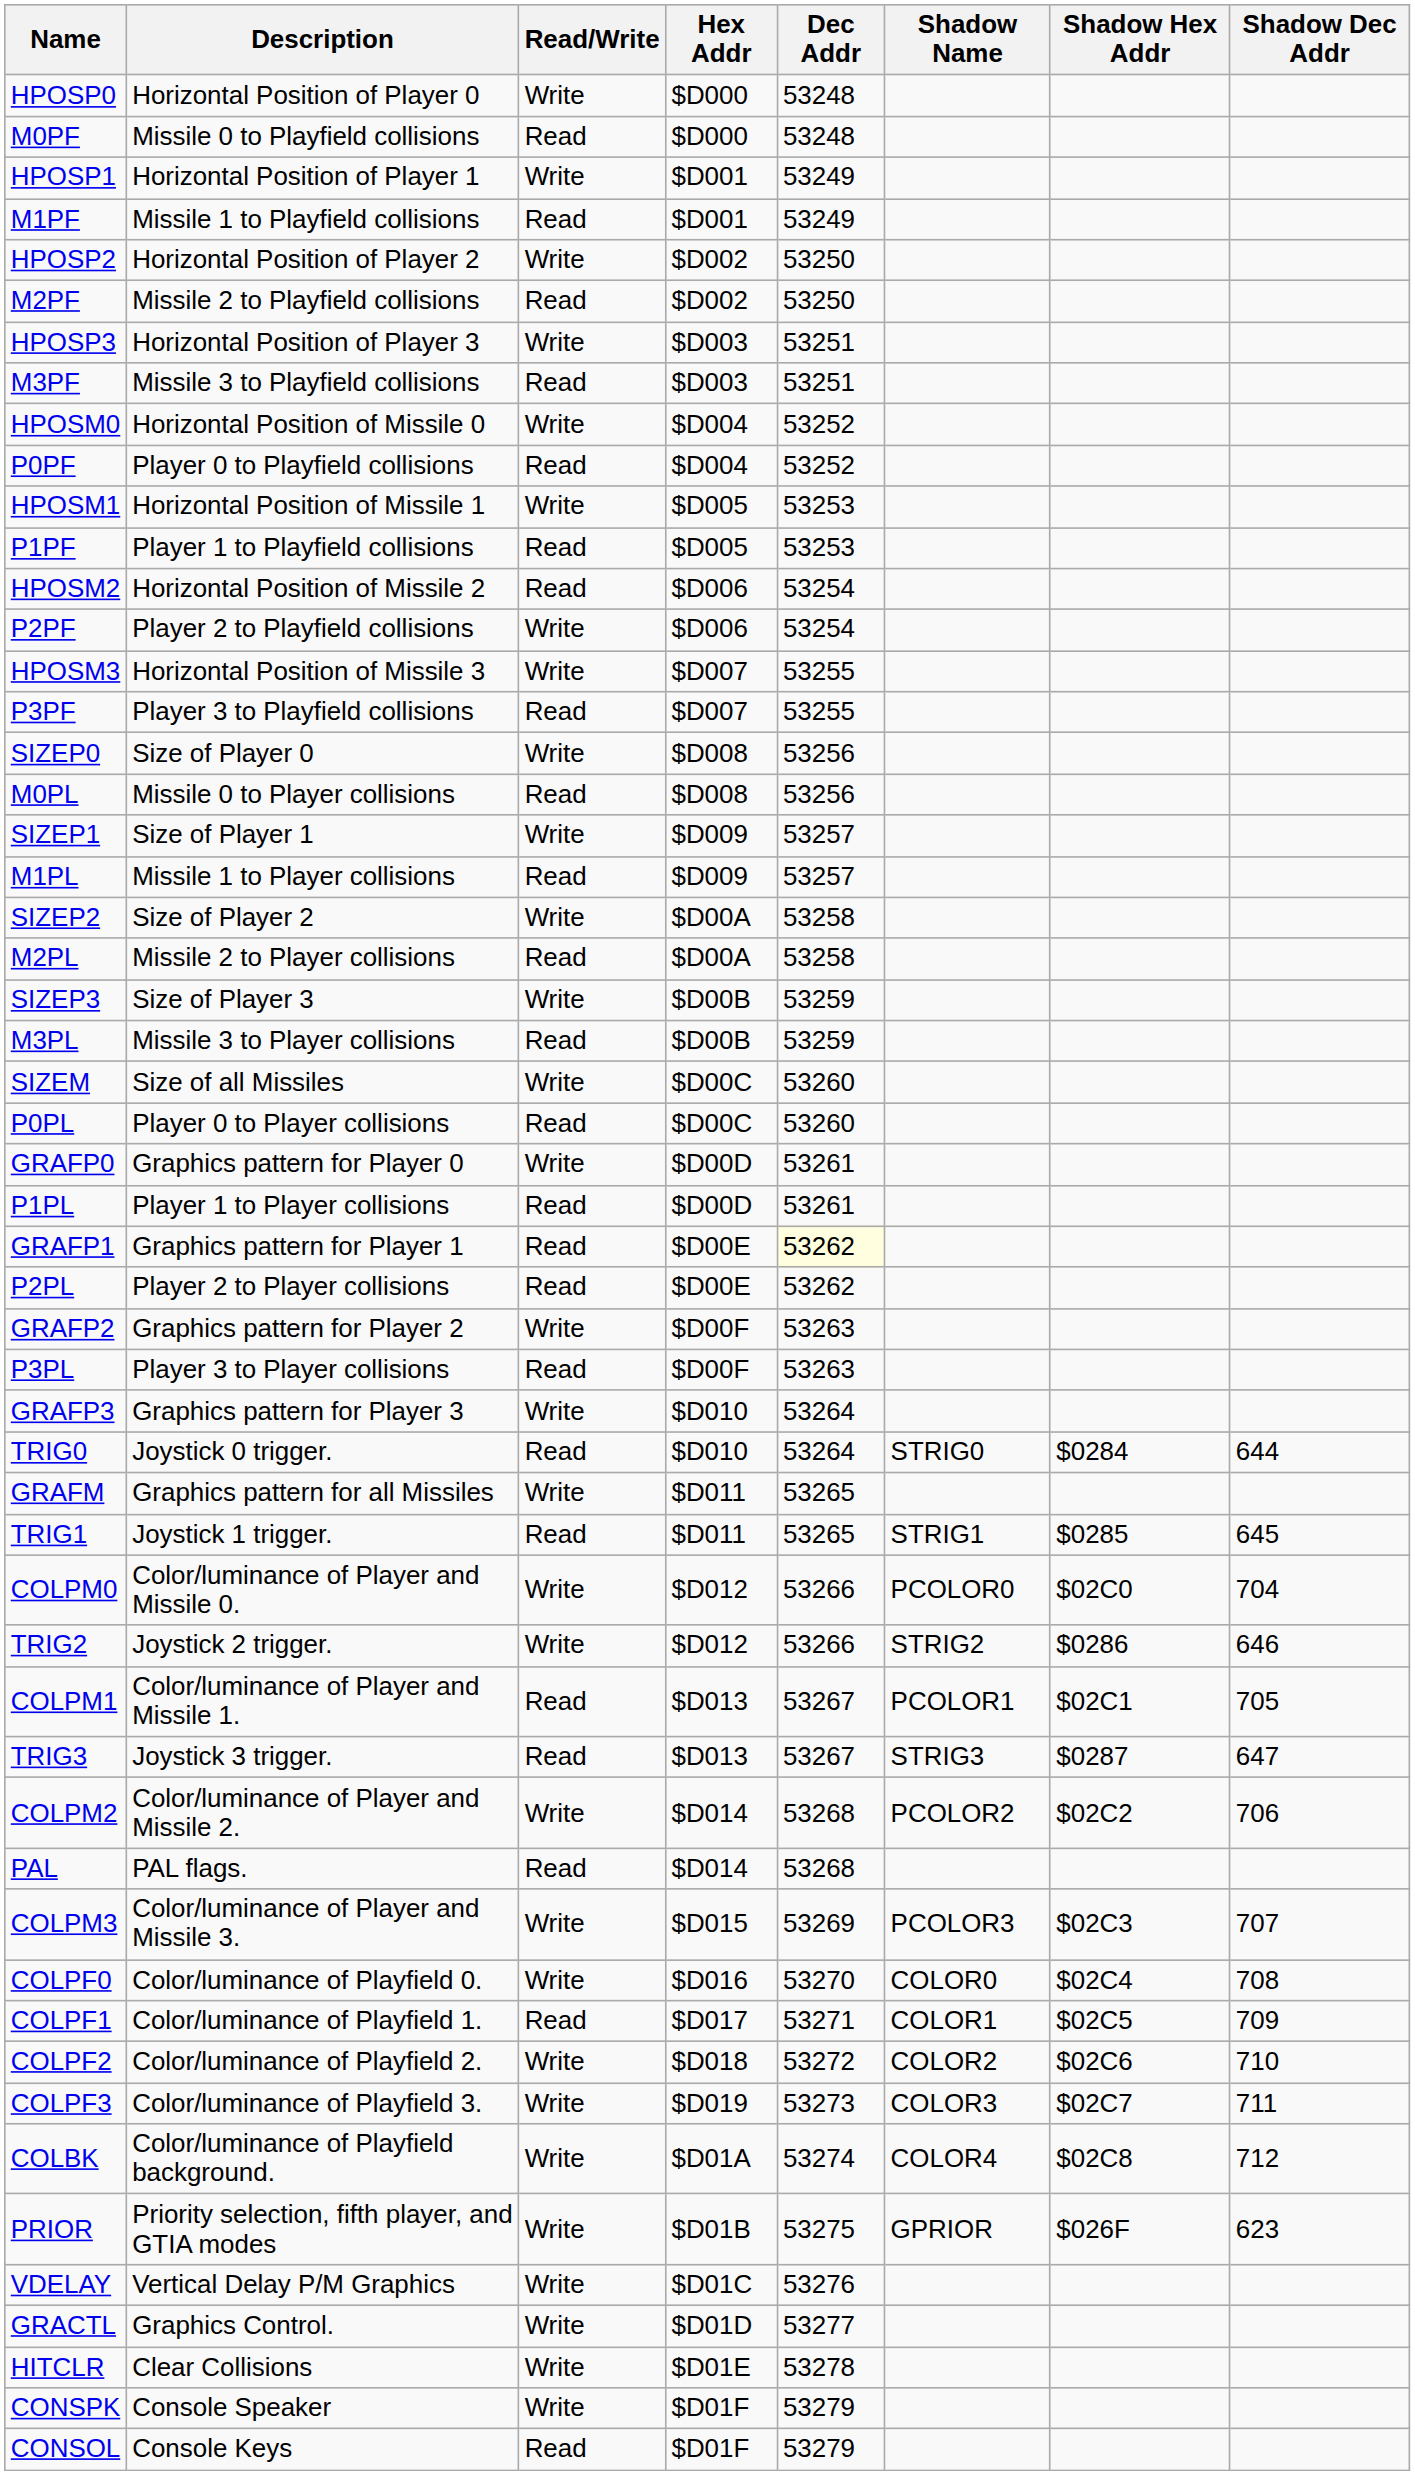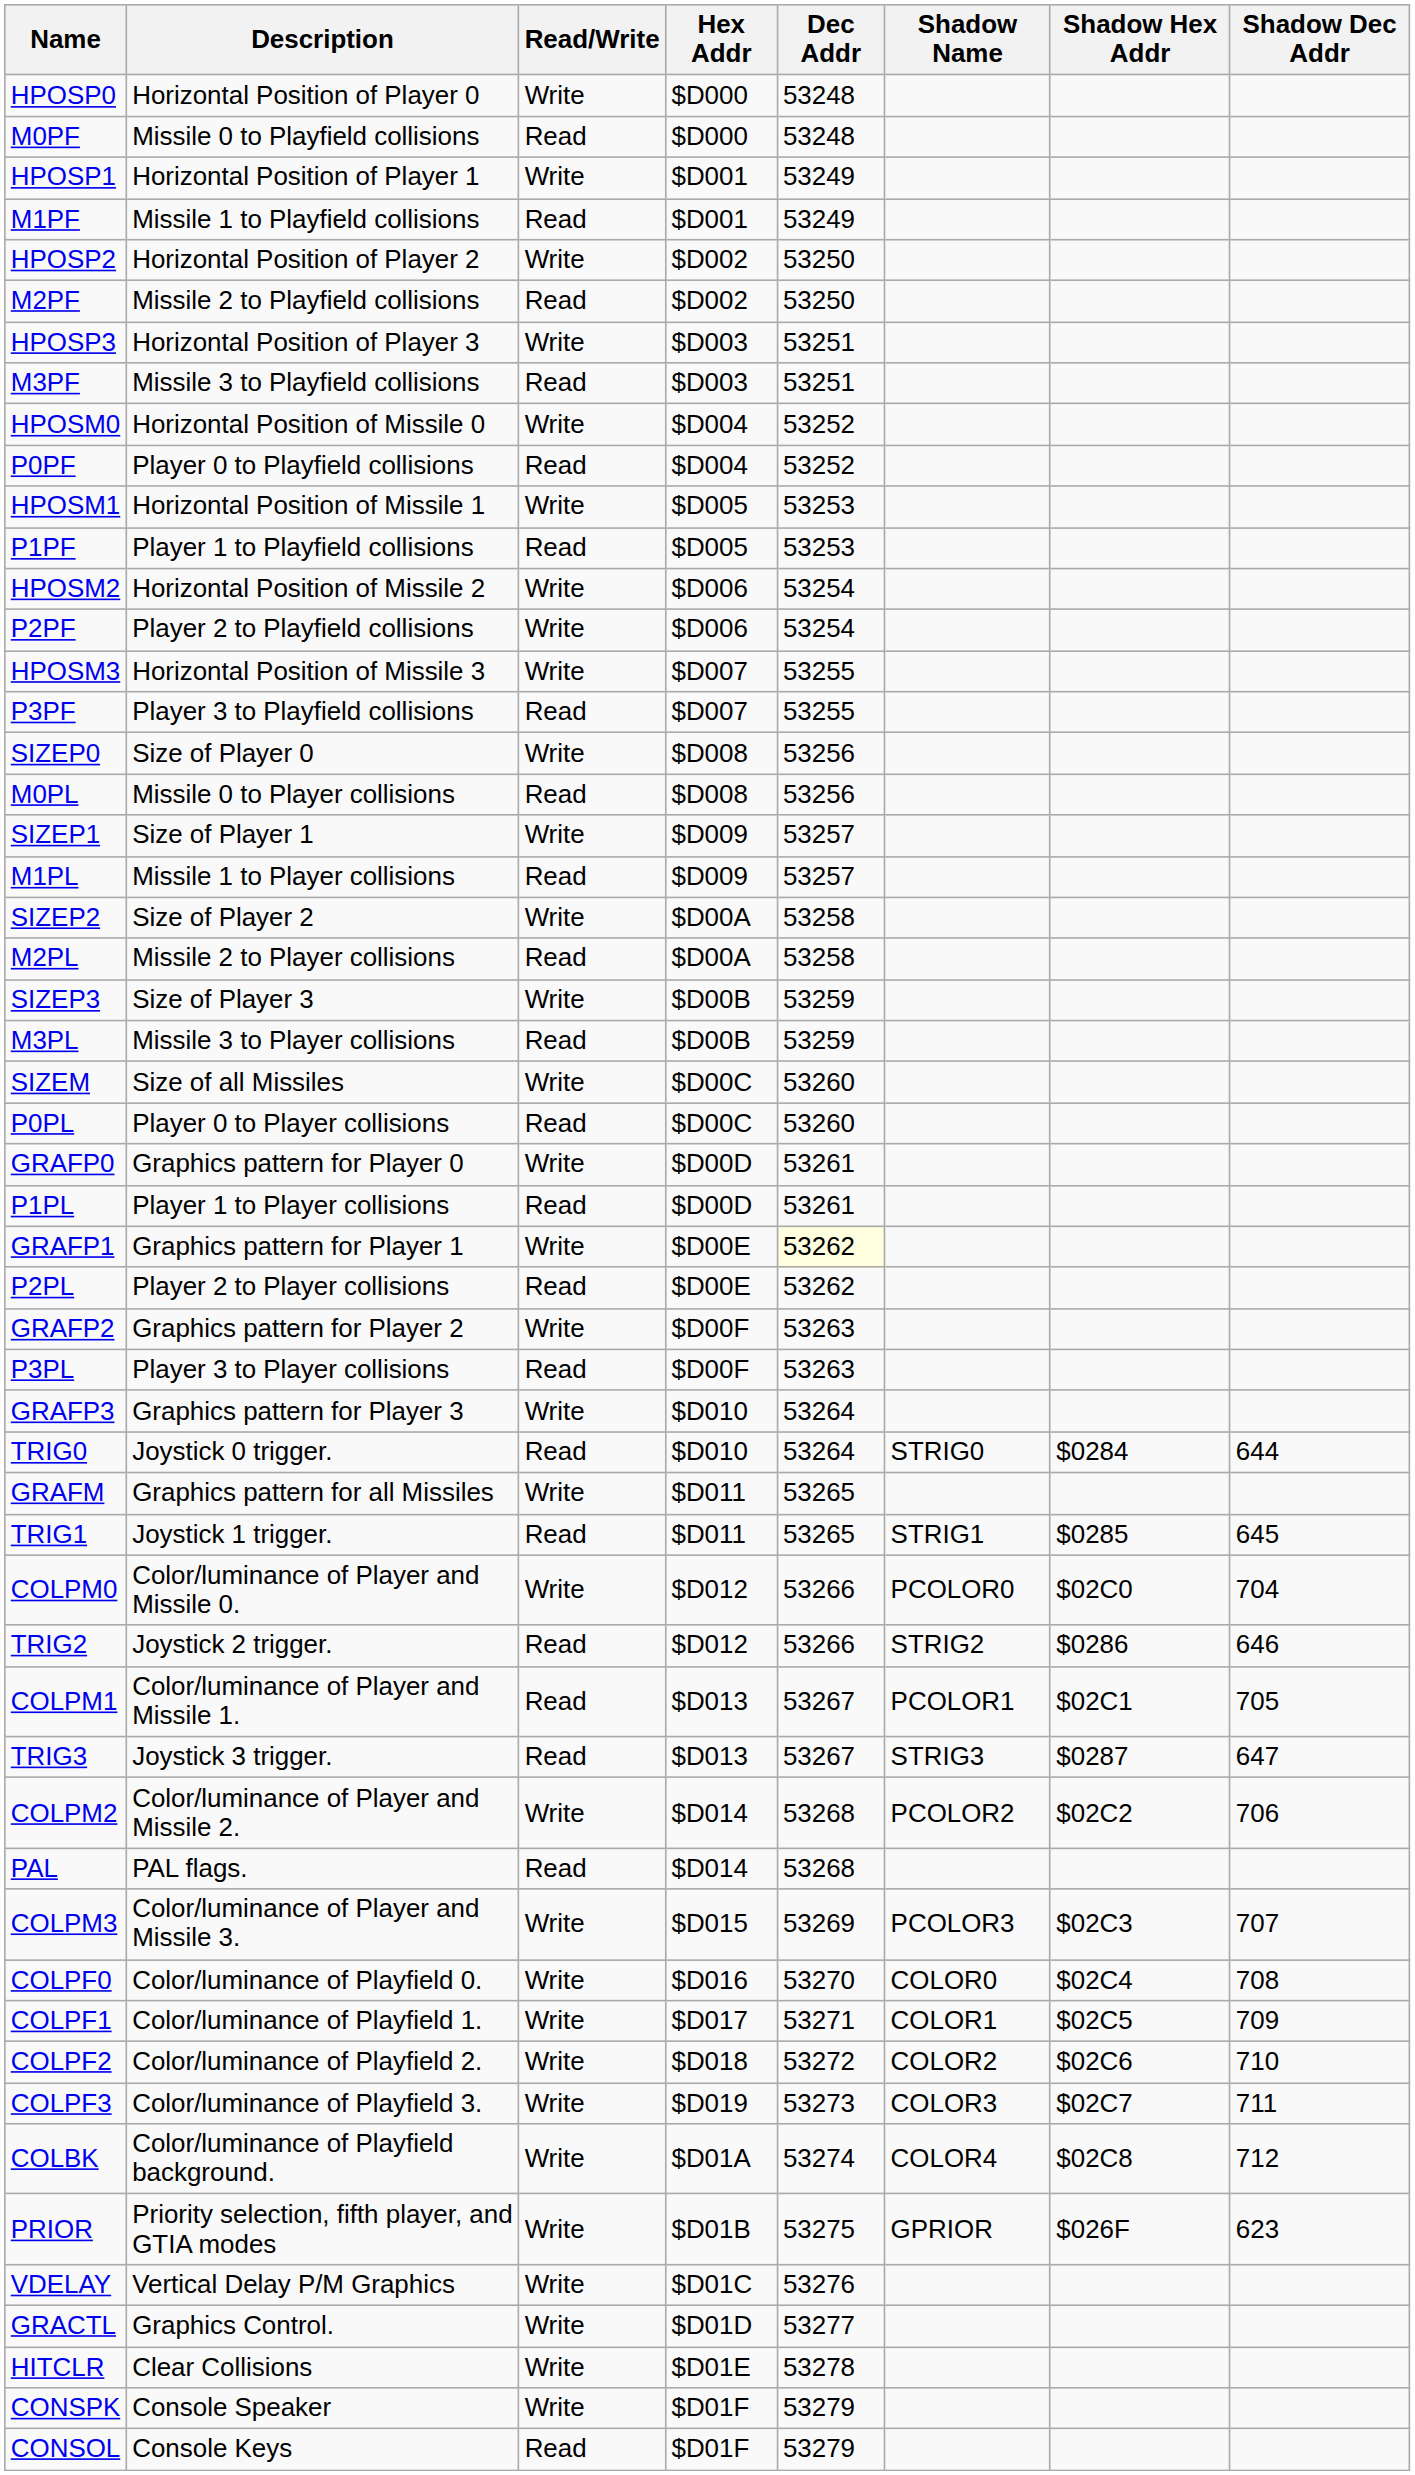 <table class="wikitable sortable">
 <tr>
 <th>Name</th>
 <th class="unsortable">Description</th>
 <th>Read/Write</th>
 <th class="unsortable">Hex Addr</th>
 <th>Dec Addr</th>
 <th>Shadow Name</th>
 <th class="unsortable">Shadow Hex Addr</th>
 <th>Shadow Dec Addr</th>
 </tr>
 <tr>
 <td><a href='#'>HPOSP0</a></td>
 <td>Horizontal Position of Player 0</td>
 <td>Write</td>
 <td>$D000</td>
 <td>53248</td>
 <td></td>
 <td></td>
 <td></td>
 </tr>
 <tr>
 <td><a href='#'>M0PF</a></td>
 <td>Missile 0 to Playfield collisions</td>
 <td>Read</td>
 <td>$D000</td>
 <td>53248</td>
 <td></td>
 <td></td>
 <td></td>
 </tr>
 <tr>
 <td><a href='#'>HPOSP1</a></td>
 <td>Horizontal Position of Player 1</td>
 <td>Write</td>
 <td>$D001</td>
 <td>53249</td>
 <td></td>
 <td></td>
 <td></td>
 </tr>
 <tr>
 <td><a href='#'>M1PF</a></td>
 <td>Missile 1 to Playfield collisions</td>
 <td>Read</td>
 <td>$D001</td>
 <td>53249</td>
 <td></td>
 <td></td>
 <td></td>
 </tr>
 <tr>
 <td><a href='#'>HPOSP2</a></td>
 <td>Horizontal Position of Player 2</td>
 <td>Write</td>
 <td>$D002</td>
 <td>53250</td>
 <td></td>
 <td></td>
 <td></td>
 </tr>
 <tr>
 <td><a href='#'>M2PF</a></td>
 <td>Missile 2 to Playfield collisions</td>
 <td>Read</td>
 <td>$D002</td>
 <td>53250</td>
 <td></td>
 <td></td>
 <td></td>
 </tr>
 <tr>
 <td><a href='#'>HPOSP3</a></td>
 <td>Horizontal Position of Player 3</td>
 <td>Write</td>
 <td>$D003</td>
 <td>53251</td>
 <td></td>
 <td></td>
 <td></td>
 </tr>
 <tr>
 <td><a href='#'>M3PF</a></td>
 <td>Missile 3 to Playfield collisions</td>
 <td>Read</td>
 <td>$D003</td>
 <td>53251</td>
 <td></td>
 <td></td>
 <td></td>
 </tr>
 <tr>
 <td><a href='#'>HPOSM0</a></td>
 <td>Horizontal Position of Missile 0</td>
 <td>Write</td>
 <td>$D004</td>
 <td>53252</td>
 <td></td>
 <td></td>
 <td></td>
 </tr>
 <tr>
 <td><a href='#'>P0PF</a></td>
 <td>Player 0 to Playfield collisions</td>
 <td>Read</td>
 <td>$D004</td>
 <td>53252</td>
 <td></td>
 <td></td>
 <td></td>
 </tr>
 <tr>
 <td><a href='#'>HPOSM1</a></td>
 <td>Horizontal Position of Missile 1</td>
 <td>Write</td>
 <td>$D005</td>
 <td>53253</td>
 <td></td>
 <td></td>
 <td></td>
 </tr>
 <tr>
 <td><a href='#'>P1PF</a></td>
 <td>Player 1 to Playfield collisions</td>
 <td>Read</td>
 <td>$D005</td>
 <td>53253</td>
 <td></td>
 <td></td>
 <td></td>
 </tr>
 <tr>
 <td><a href='#'>HPOSM2</a></td>
 <td>Horizontal Position of Missile 2</td>
-<td>Read</td>
+<td>Write</td>
 <td>$D006</td>
 <td>53254</td>
 <td></td>
 <td></td>
 <td></td>
 </tr>
 <tr>
 <td><a href='#'>P2PF</a></td>
 <td>Player 2 to Playfield collisions</td>
 <td>Write</td>
 <td>$D006</td>
 <td>53254</td>
 <td></td>
 <td></td>
 <td></td>
 </tr>
 <tr>
 <td><a href='#'>HPOSM3</a></td>
 <td>Horizontal Position of Missile 3</td>
 <td>Write</td>
 <td>$D007</td>
 <td>53255</td>
 <td></td>
 <td></td>
 <td></td>
 </tr>
 <tr>
 <td><a href='#'>P3PF</a></td>
 <td>Player 3 to Playfield collisions</td>
 <td>Read</td>
 <td>$D007</td>
 <td>53255</td>
 <td></td>
 <td></td>
 <td></td>
 </tr>
 <tr>
 <td><a href='#'>SIZEP0</a></td>
 <td>Size of Player 0</td>
 <td>Write</td>
 <td>$D008</td>
 <td>53256</td>
 <td></td>
 <td></td>
 <td></td>
 </tr>
 <tr>
 <td><a href='#'>M0PL</a></td>
 <td>Missile 0 to Player collisions</td>
 <td>Read</td>
 <td>$D008</td>
 <td>53256</td>
 <td></td>
 <td></td>
 <td></td>
 </tr>
 <tr>
 <td><a href='#'>SIZEP1</a></td>
 <td>Size of Player 1</td>
 <td>Write</td>
 <td>$D009</td>
 <td>53257</td>
 <td></td>
 <td></td>
 <td></td>
 </tr>
 <tr>
 <td><a href='#'>M1PL</a></td>
 <td>Missile 1 to Player collisions</td>
 <td>Read</td>
 <td>$D009</td>
 <td>53257</td>
 <td></td>
 <td></td>
 <td></td>
 </tr>
 <tr>
 <td><a href='#'>SIZEP2</a></td>
 <td>Size of Player 2</td>
 <td>Write</td>
 <td>$D00A</td>
 <td>53258</td>
 <td></td>
 <td></td>
 <td></td>
 </tr>
 <tr>
 <td><a href='#'>M2PL</a></td>
 <td>Missile 2 to Player collisions</td>
 <td>Read</td>
 <td>$D00A</td>
 <td>53258</td>
 <td></td>
 <td></td>
 <td></td>
 </tr>
 <tr>
 <td><a href='#'>SIZEP3</a></td>
 <td>Size of Player 3</td>
 <td>Write</td>
 <td>$D00B</td>
 <td>53259</td>
 <td></td>
 <td></td>
 <td></td>
 </tr>
 <tr>
 <td><a href='#'>M3PL</a></td>
 <td>Missile 3 to Player collisions</td>
 <td>Read</td>
 <td>$D00B</td>
 <td>53259</td>
 <td></td>
 <td></td>
 <td></td>
 </tr>
 <tr>
 <td><a href='#'>SIZEM</a></td>
 <td>Size of all Missiles</td>
 <td>Write</td>
 <td>$D00C</td>
 <td>53260</td>
 <td></td>
 <td></td>
 <td></td>
 </tr>
 <tr>
 <td><a href='#'>P0PL</a></td>
 <td>Player 0 to Player collisions</td>
 <td>Read</td>
 <td>$D00C</td>
 <td>53260</td>
 <td></td>
 <td></td>
 <td></td>
 </tr>
 <tr>
 <td><a href='#'>GRAFP0</a></td>
 <td>Graphics pattern for Player 0</td>
 <td>Write</td>
 <td>$D00D</td>
 <td>53261</td>
 <td></td>
 <td></td>
 <td></td>
 </tr>
 <tr>
 <td><a href='#'>P1PL</a></td>
 <td>Player 1 to Player collisions</td>
 <td>Read</td>
 <td>$D00D</td>
 <td>53261</td>
 <td></td>
 <td></td>
 <td></td>
 </tr>
 <tr>
 <td><a href='#'>GRAFP1</a></td>
 <td>Graphics pattern for Player 1</td>
-<td>Read</td>
+<td>Write</td>
 <td>$D00E</td>
 <td style="background: lightyellow;">53262</td>
 <td></td>
 <td></td>
 <td></td>
 </tr>
 <tr>
 <td><a href='#'>P2PL</a></td>
 <td>Player 2 to Player collisions</td>
 <td>Read</td>
 <td>$D00E</td>
 <td>53262</td>
 <td></td>
 <td></td>
 <td></td>
 </tr>
 <tr>
 <td><a href='#'>GRAFP2</a></td>
 <td>Graphics pattern for Player 2</td>
 <td>Write</td>
 <td>$D00F</td>
 <td>53263</td>
 <td></td>
 <td></td>
 <td></td>
 </tr>
 <tr>
 <td><a href='#'>P3PL</a></td>
 <td>Player 3 to Player collisions</td>
 <td>Read</td>
 <td>$D00F</td>
 <td>53263</td>
 <td></td>
 <td></td>
 <td></td>
 </tr>
 <tr>
 <td><a href='#'>GRAFP3</a></td>
 <td>Graphics pattern for Player 3</td>
 <td>Write</td>
 <td>$D010</td>
 <td>53264</td>
 <td></td>
 <td></td>
 <td></td>
 </tr>
 <tr>
 <td><a href='#'>TRIG0</a></td>
 <td>Joystick 0 trigger.</td>
 <td>Read</td>
 <td>$D010</td>
 <td>53264</td>
 <td>STRIG0</td>
 <td>$0284</td>
 <td>644</td>
 </tr>
 <tr>
 <td><a href='#'>GRAFM</a></td>
 <td>Graphics pattern for all Missiles</td>
 <td>Write</td>
 <td>$D011</td>
 <td>53265</td>
 <td></td>
 <td></td>
 <td></td>
 </tr>
 <tr>
 <td><a href='#'>TRIG1</a></td>
 <td>Joystick 1 trigger.</td>
 <td>Read</td>
 <td>$D011</td>
 <td>53265</td>
 <td>STRIG1</td>
 <td>$0285</td>
 <td>645</td>
 </tr>
 <tr>
 <td><a href='#'>COLPM0</a></td>
 <td>Color/luminance of Player and Missile 0.</td>
 <td>Write</td>
 <td>$D012</td>
 <td>53266</td>
 <td>PCOLOR0</td>
 <td>$02C0</td>
 <td>704</td>
 </tr>
 <tr>
 <td><a href='#'>TRIG2</a></td>
 <td>Joystick 2 trigger.</td>
-<td>Write</td>
+<td>Read</td>
 <td>$D012</td>
 <td>53266</td>
 <td>STRIG2</td>
 <td>$0286</td>
 <td>646</td>
 </tr>
 <tr>
 <td><a href='#'>COLPM1</a></td>
 <td>Color/luminance of Player and Missile 1.</td>
 <td>Read</td>
 <td>$D013</td>
 <td>53267</td>
 <td>PCOLOR1</td>
 <td>$02C1</td>
 <td>705</td>
 </tr>
 <tr>
 <td><a href='#'>TRIG3</a></td>
 <td>Joystick 3 trigger.</td>
 <td>Read</td>
 <td>$D013</td>
 <td>53267</td>
 <td>STRIG3</td>
 <td>$0287</td>
 <td>647</td>
 </tr>
 <tr>
 <td><a href='#'>COLPM2</a></td>
 <td>Color/luminance of Player and Missile 2.</td>
 <td>Write</td>
 <td>$D014</td>
 <td>53268</td>
 <td>PCOLOR2</td>
 <td>$02C2</td>
 <td>706</td>
 </tr>
 <tr>
 <td><a href='#'>PAL</a></td>
 <td>PAL flags.</td>
 <td>Read</td>
 <td>$D014</td>
 <td>53268</td>
 <td></td>
 <td></td>
 <td></td>
 </tr>
 <tr>
 <td><a href='#'>COLPM3</a></td>
 <td>Color/luminance of Player and Missile 3.</td>
 <td>Write</td>
 <td>$D015</td>
 <td>53269</td>
 <td>PCOLOR3</td>
 <td>$02C3</td>
 <td>707</td>
 </tr>
 <tr>
 <td><a href='#'>COLPF0</a></td>
 <td>Color/luminance of Playfield 0.</td>
 <td>Write</td>
 <td>$D016</td>
 <td>53270</td>
 <td>COLOR0</td>
 <td>$02C4</td>
 <td>708</td>
 </tr>
 <tr>
 <td><a href='#'>COLPF1</a></td>
 <td>Color/luminance of Playfield 1.</td>
-<td>Read</td>
+<td>Write</td>
 <td>$D017</td>
 <td>53271</td>
 <td>COLOR1</td>
 <td>$02C5</td>
 <td>709</td>
 </tr>
 <tr>
 <td><a href='#'>COLPF2</a></td>
 <td>Color/luminance of Playfield 2.</td>
 <td>Write</td>
 <td>$D018</td>
 <td>53272</td>
 <td>COLOR2</td>
 <td>$02C6</td>
 <td>710</td>
 </tr>
 <tr>
 <td><a href='#'>COLPF3</a></td>
 <td>Color/luminance of Playfield 3.</td>
 <td>Write</td>
 <td>$D019</td>
 <td>53273</td>
 <td>COLOR3</td>
 <td>$02C7</td>
 <td>711</td>
 </tr>
 <tr>
 <td><a href='#'>COLBK</a></td>
 <td>Color/luminance of Playfield background.</td>
 <td>Write</td>
 <td>$D01A</td>
 <td>53274</td>
 <td>COLOR4</td>
 <td>$02C8</td>
 <td>712</td>
 </tr>
 <tr>
 <td><a href='#'>PRIOR</a></td>
 <td>Priority selection, fifth player, and GTIA modes</td>
 <td>Write</td>
 <td>$D01B</td>
 <td>53275</td>
 <td>GPRIOR</td>
 <td>$026F</td>
 <td>623</td>
 </tr>
 <tr>
 <td><a href='#'>VDELAY</a></td>
 <td>Vertical Delay P/M Graphics</td>
 <td>Write</td>
 <td>$D01C</td>
 <td>53276</td>
 <td></td>
 <td></td>
 <td></td>
 </tr>
 <tr>
 <td><a href='#'>GRACTL</a></td>
 <td>Graphics Control.</td>
 <td>Write</td>
 <td>$D01D</td>
 <td>53277</td>
 <td></td>
 <td></td>
 <td></td>
 </tr>
 <tr>
 <td><a href='#'>HITCLR</a></td>
 <td>Clear Collisions</td>
 <td>Write</td>
 <td>$D01E</td>
 <td>53278</td>
 <td></td>
 <td></td>
 <td></td>
 </tr>
 <tr>
 <td><a href='#'>CONSPK</a></td>
 <td>Console Speaker</td>
 <td>Write</td>
 <td>$D01F</td>
 <td>53279</td>
 <td></td>
 <td></td>
 <td></td>
 </tr>
 <tr>
 <td><a href='#'>CONSOL</a></td>
 <td>Console Keys</td>
 <td>Read</td>
 <td>$D01F</td>
 <td>53279</td>
 <td></td>
 <td></td>
 <td></td>
 </tr>
 </table>
